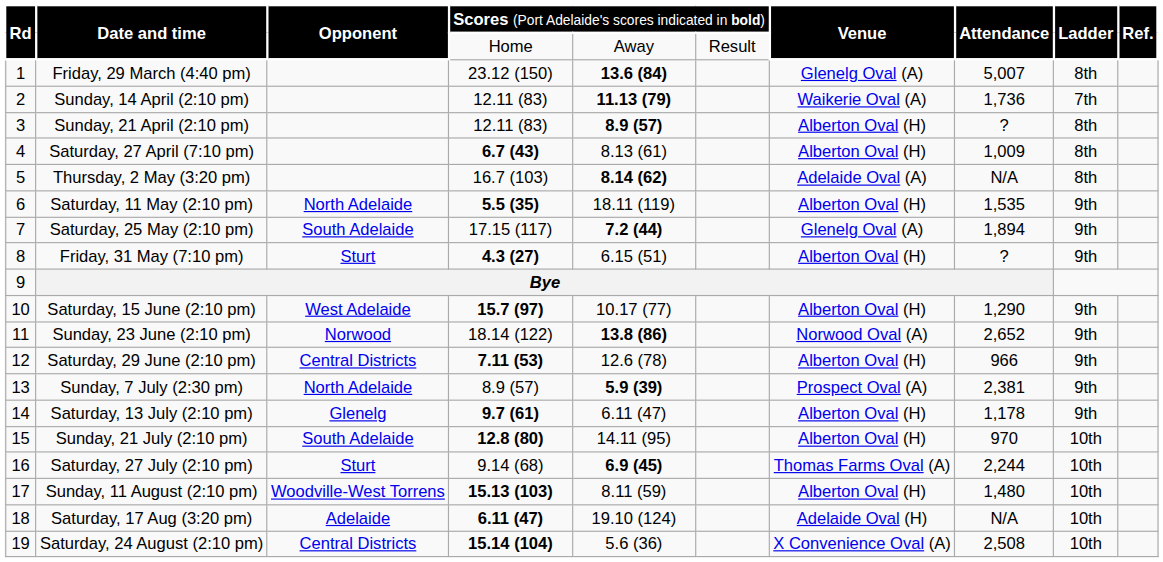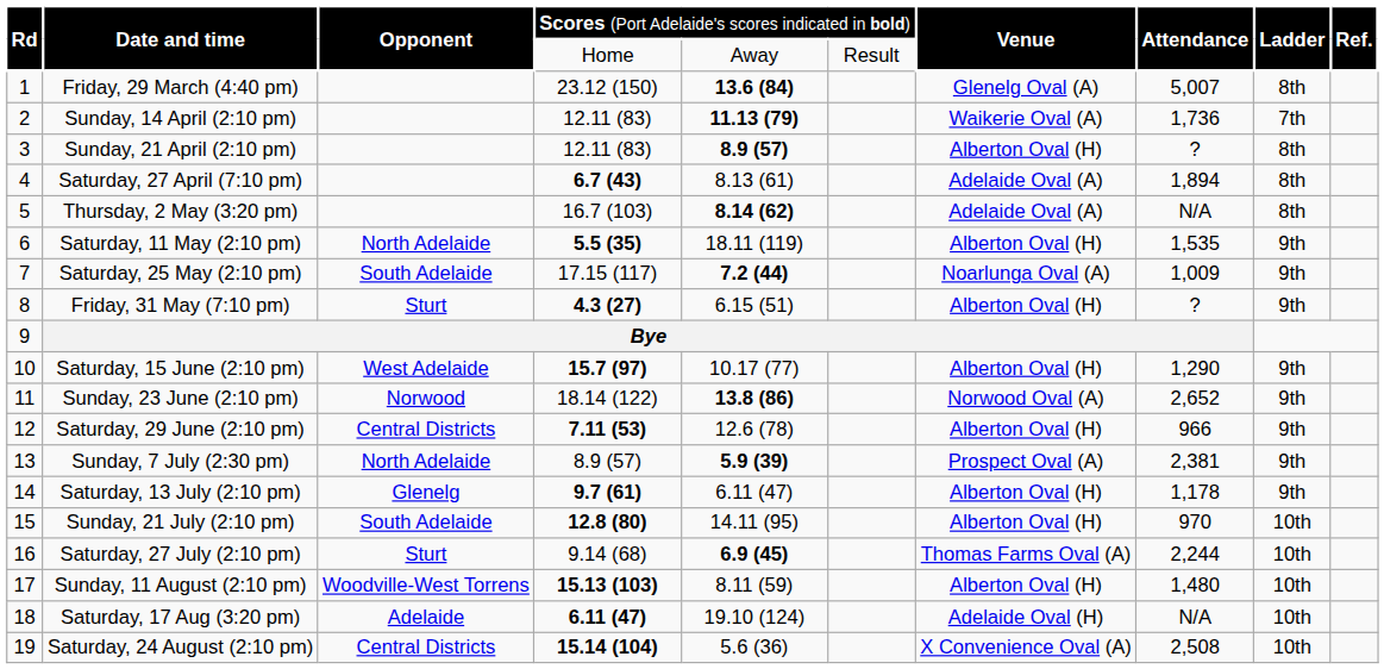 <table class="wikitable" style="font-size:90%; text-align:center;">
 <tr>
 <td style="background:black; color:white; border: solid #FFFFFF 2px" rowspan=2><strong>Rd</strong></td>
 <td style="background:black; color:white; border: solid #FFFFFF 2px" rowspan=2><strong>Date and time</strong></td>
 <td style="background:black; color:white; border: solid #FFFFFF 2px" rowspan=2><strong>Opponent</strong></td>
 <td style="background:black; color:white; border: solid #FFFFFF 2px" colspan=3><strong>Scores</strong> <small>(Port Adelaide's scores indicated in <strong>bold</strong>)</small></td>
 <td style="background:black; color:white; border: solid #FFFFFF 2px" rowspan=2><strong>Venue</strong></td>
 <td style="background:black; color:white; border: solid #FFFFFF 2px" rowspan=2><strong>Attendance</strong></td>
 <td style="background:black; color:white; border: solid #FFFFFF 2px" rowspan=2><strong>Ladder</strong></td>
 <td style="background:black; color:white; border: solid #FFFFFF 2px" rowspan=2><strong>Ref.</strong></td>
 </tr>
 <tr>
 <td>Home</td>
 <td>Away</td>
 <td>Result</td>
 </tr>
 <tr>
 <td>1</td>
 <td>Friday, 29 March (4:40 pm)</td>
 <td></td>
 <td>23.12 (150)</td>
 <td><strong>13.6 (84)</strong></td>
 <td></td>
 <td><a href='#'>Glenelg Oval</a> (A)</td>
 <td>5,007</td>
 <td>8th</td>
 <td></td>
 </tr>
 <tr>
 <td>2</td>
 <td>Sunday, 14 April (2:10 pm)</td>
 <td></td>
 <td>12.11 (83)</td>
 <td><strong>11.13 (79)</strong></td>
 <td></td>
 <td><a href='#'>Waikerie Oval</a> (A)</td>
 <td>1,736</td>
 <td>7th</td>
 <td></td>
 </tr>
 <tr>
 <td>3</td>
 <td>Sunday, 21 April (2:10 pm)</td>
 <td></td>
 <td>12.11 (83)</td>
 <td><strong>8.9 (57)</strong></td>
 <td></td>
 <td><a href='#'>Alberton Oval</a> (H)</td>
 <td>?</td>
 <td>8th</td>
 <td></td>
 </tr>
 <tr>
 <td>4</td>
 <td>Saturday, 27 April (7:10 pm)</td>
 <td></td>
 <td><strong>6.7 (43)</strong></td>
 <td>8.13 (61)</td>
 <td></td>
-<td><a href='#'>Alberton Oval</a> (H)</td>
-<td>1,009</td>
+<td><a href='#'>Adelaide Oval</a> (A)</td>
+<td>1,894</td>
 <td>8th</td>
 <td></td>
 </tr>
 <tr>
 <td>5</td>
 <td>Thursday, 2 May (3:20 pm)</td>
 <td></td>
 <td>16.7 (103)</td>
 <td><strong>8.14 (62)</strong></td>
 <td></td>
 <td><a href='#'>Adelaide Oval</a> (A)</td>
 <td>N/A</td>
 <td>8th</td>
 <td></td>
 </tr>
 <tr>
 <td>6</td>
 <td>Saturday, 11 May (2:10 pm)</td>
 <td><a href='#'>North Adelaide</a></td>
 <td><strong>5.5 (35)</strong></td>
 <td>18.11 (119)</td>
 <td></td>
 <td><a href='#'>Alberton Oval</a> (H)</td>
 <td>1,535</td>
 <td>9th</td>
 <td></td>
 </tr>
 <tr>
 <td>7</td>
 <td>Saturday, 25 May (2:10 pm)</td>
 <td><a href='#'>South Adelaide</a></td>
 <td>17.15 (117)</td>
 <td><strong>7.2 (44)</strong></td>
 <td></td>
-<td><a href='#'>Glenelg Oval</a> (A)</td>
-<td>1,894</td>
+<td><a href='#'>Noarlunga Oval</a> (A)</td>
+<td>1,009</td>
 <td>9th</td>
 <td></td>
 </tr>
 <tr>
 <td>8</td>
 <td>Friday, 31 May (7:10 pm)</td>
 <td><a href='#'>Sturt</a></td>
 <td><strong>4.3 (27)</strong></td>
 <td>6.15 (51)</td>
 <td></td>
 <td><a href='#'>Alberton Oval</a> (H)</td>
 <td>?</td>
 <td>9th</td>
 <td></td>
 </tr>
 <tr>
 <td>9</td>
 <th colspan="7"><span><em>Bye</em></span></th>
 </tr>
 <tr>
 <td>10</td>
 <td>Saturday, 15 June (2:10 pm)</td>
 <td><a href='#'>West Adelaide</a></td>
 <td><strong>15.7 (97)</strong></td>
 <td>10.17 (77)</td>
 <td></td>
 <td><a href='#'>Alberton Oval</a> (H)</td>
 <td>1,290</td>
 <td>9th</td>
 <td></td>
 </tr>
 <tr>
 <td>11</td>
 <td>Sunday, 23 June (2:10 pm)</td>
 <td><a href='#'>Norwood</a></td>
 <td>18.14 (122)</td>
 <td><strong>13.8 (86)</strong></td>
 <td></td>
 <td><a href='#'>Norwood Oval</a> (A)</td>
 <td>2,652</td>
 <td>9th</td>
 <td></td>
 </tr>
 <tr>
 <td>12</td>
 <td>Saturday, 29 June (2:10 pm)</td>
 <td><a href='#'>Central Districts</a></td>
 <td><strong>7.11 (53)</strong></td>
 <td>12.6 (78)</td>
 <td></td>
 <td><a href='#'>Alberton Oval</a> (H)</td>
 <td>966</td>
 <td>9th</td>
 <td></td>
 </tr>
 <tr>
 <td>13</td>
 <td>Sunday, 7 July (2:30 pm)</td>
 <td><a href='#'>North Adelaide</a></td>
 <td>8.9 (57)</td>
 <td><strong>5.9 (39)</strong></td>
 <td></td>
 <td><a href='#'>Prospect Oval</a> (A)</td>
 <td>2,381</td>
 <td>9th</td>
 <td></td>
 </tr>
 <tr>
 <td>14</td>
 <td>Saturday, 13 July (2:10 pm)</td>
 <td><a href='#'>Glenelg</a></td>
 <td><strong>9.7 (61)</strong></td>
 <td>6.11 (47)</td>
 <td></td>
 <td><a href='#'>Alberton Oval</a> (H)</td>
 <td>1,178</td>
 <td>9th</td>
 <td></td>
 </tr>
 <tr>
 <td>15</td>
 <td>Sunday, 21 July (2:10 pm)</td>
 <td><a href='#'>South Adelaide</a></td>
 <td><strong>12.8 (80)</strong></td>
 <td>14.11 (95)</td>
 <td></td>
 <td><a href='#'>Alberton Oval</a> (H)</td>
 <td>970</td>
 <td>10th</td>
 <td></td>
 </tr>
 <tr>
 <td>16</td>
 <td>Saturday, 27 July (2:10 pm)</td>
 <td><a href='#'>Sturt</a></td>
 <td>9.14 (68)</td>
 <td><strong>6.9 (45)</strong></td>
 <td></td>
 <td><a href='#'>Thomas Farms Oval</a> (A)</td>
 <td>2,244</td>
 <td>10th</td>
 <td></td>
 </tr>
 <tr>
 <td>17</td>
 <td>Sunday, 11 August (2:10 pm)</td>
 <td><a href='#'>Woodville-West Torrens</a></td>
 <td><strong>15.13 (103)</strong></td>
 <td>8.11 (59)</td>
 <td></td>
 <td><a href='#'>Alberton Oval</a> (H)</td>
 <td>1,480</td>
 <td>10th</td>
 <td></td>
 </tr>
 <tr>
 <td>18</td>
 <td>Saturday, 17 Aug (3:20 pm)</td>
 <td><a href='#'>Adelaide</a></td>
 <td><strong>6.11 (47)</strong></td>
 <td>19.10 (124)</td>
 <td></td>
 <td><a href='#'>Adelaide Oval</a> (H)</td>
 <td>N/A</td>
 <td>10th</td>
 <td></td>
 </tr>
 <tr>
 <td>19</td>
 <td>Saturday, 24 August (2:10 pm)</td>
 <td><a href='#'>Central Districts</a></td>
 <td><strong>15.14 (104)</strong></td>
 <td>5.6 (36)</td>
 <td></td>
 <td><a href='#'>X Convenience Oval</a> (A)</td>
 <td>2,508</td>
 <td>10th</td>
 <td></td>
 </tr>
 </table>
